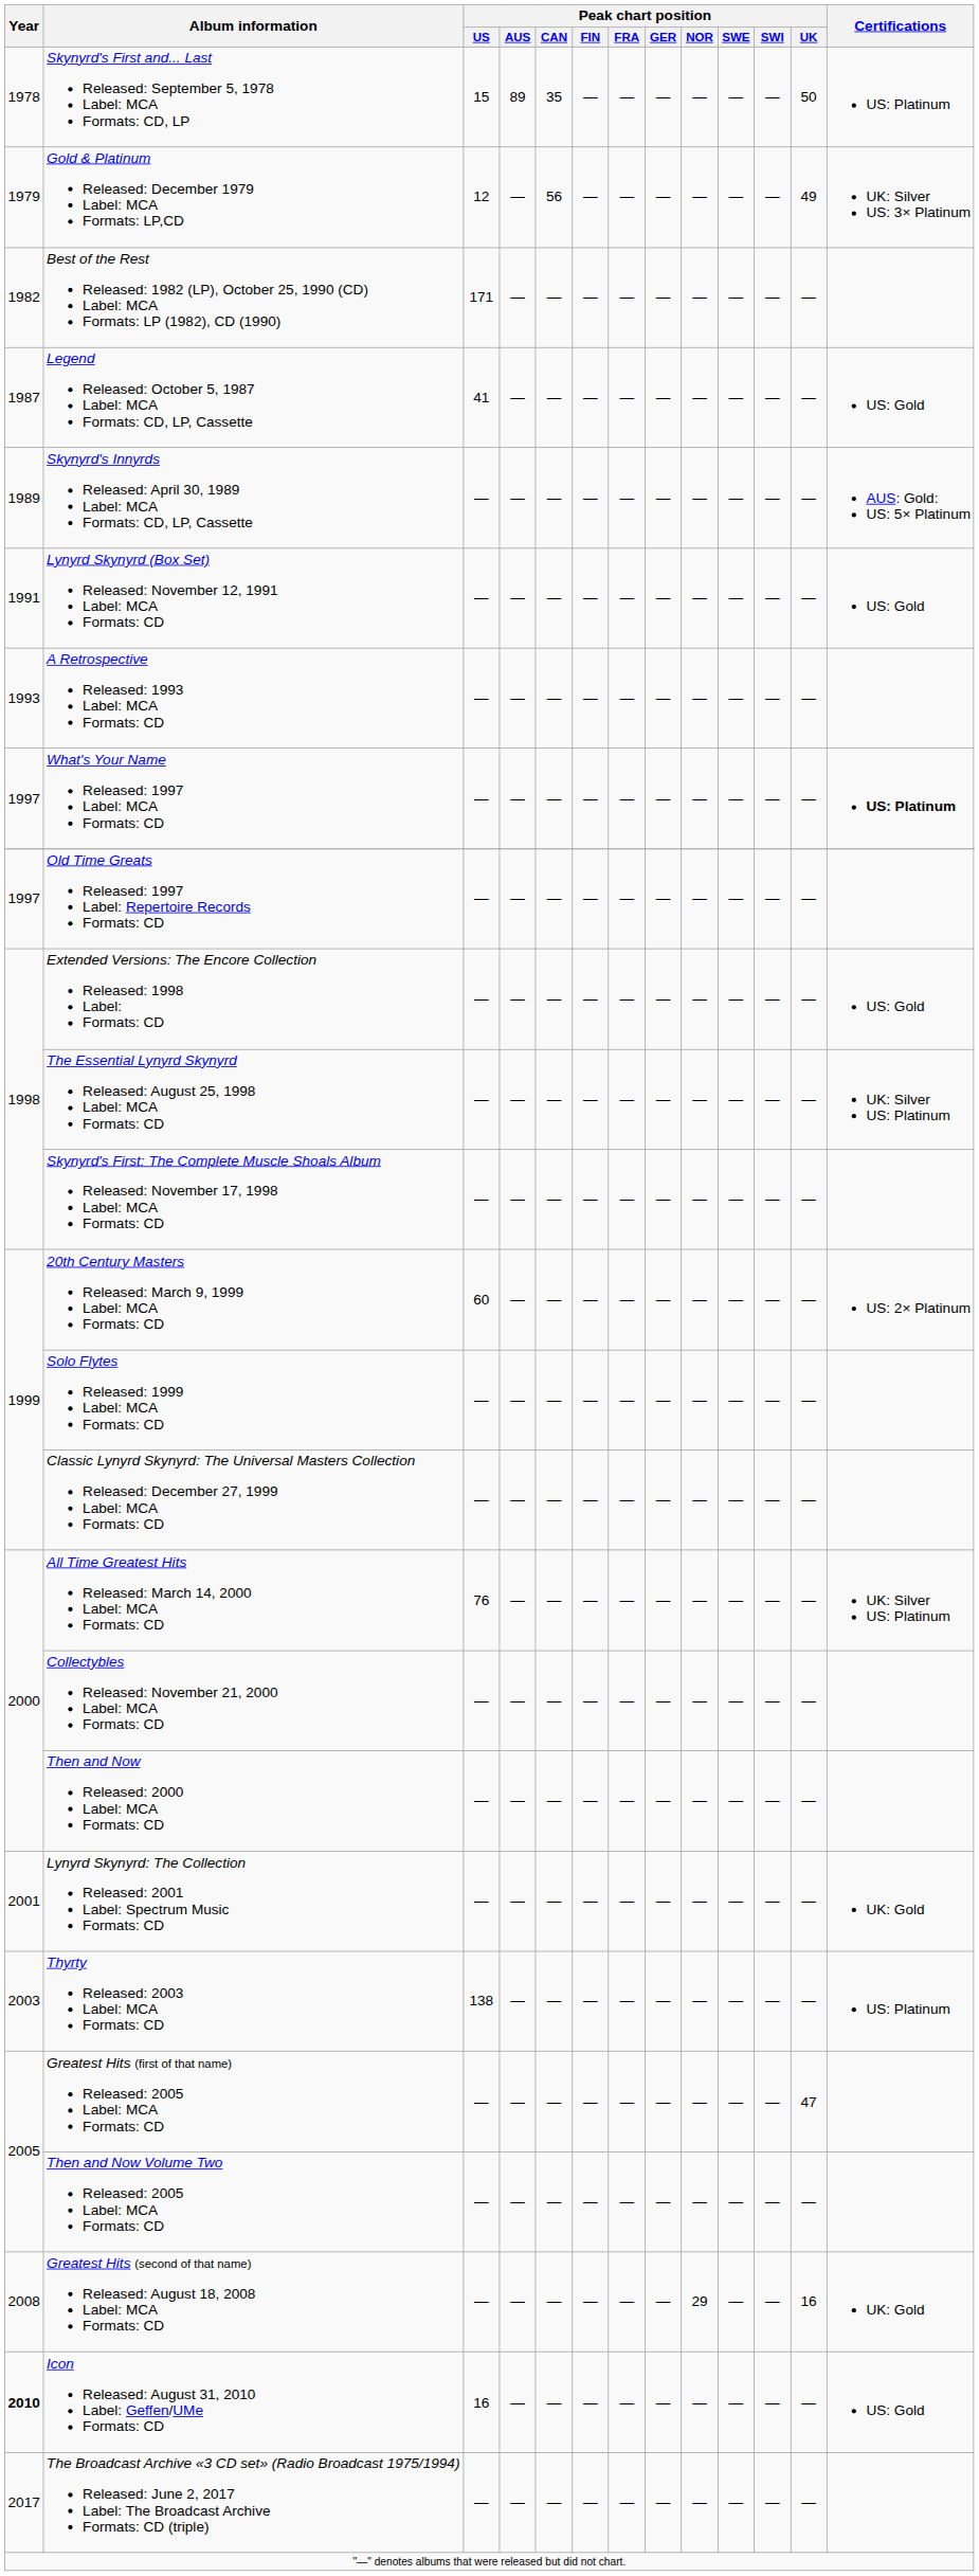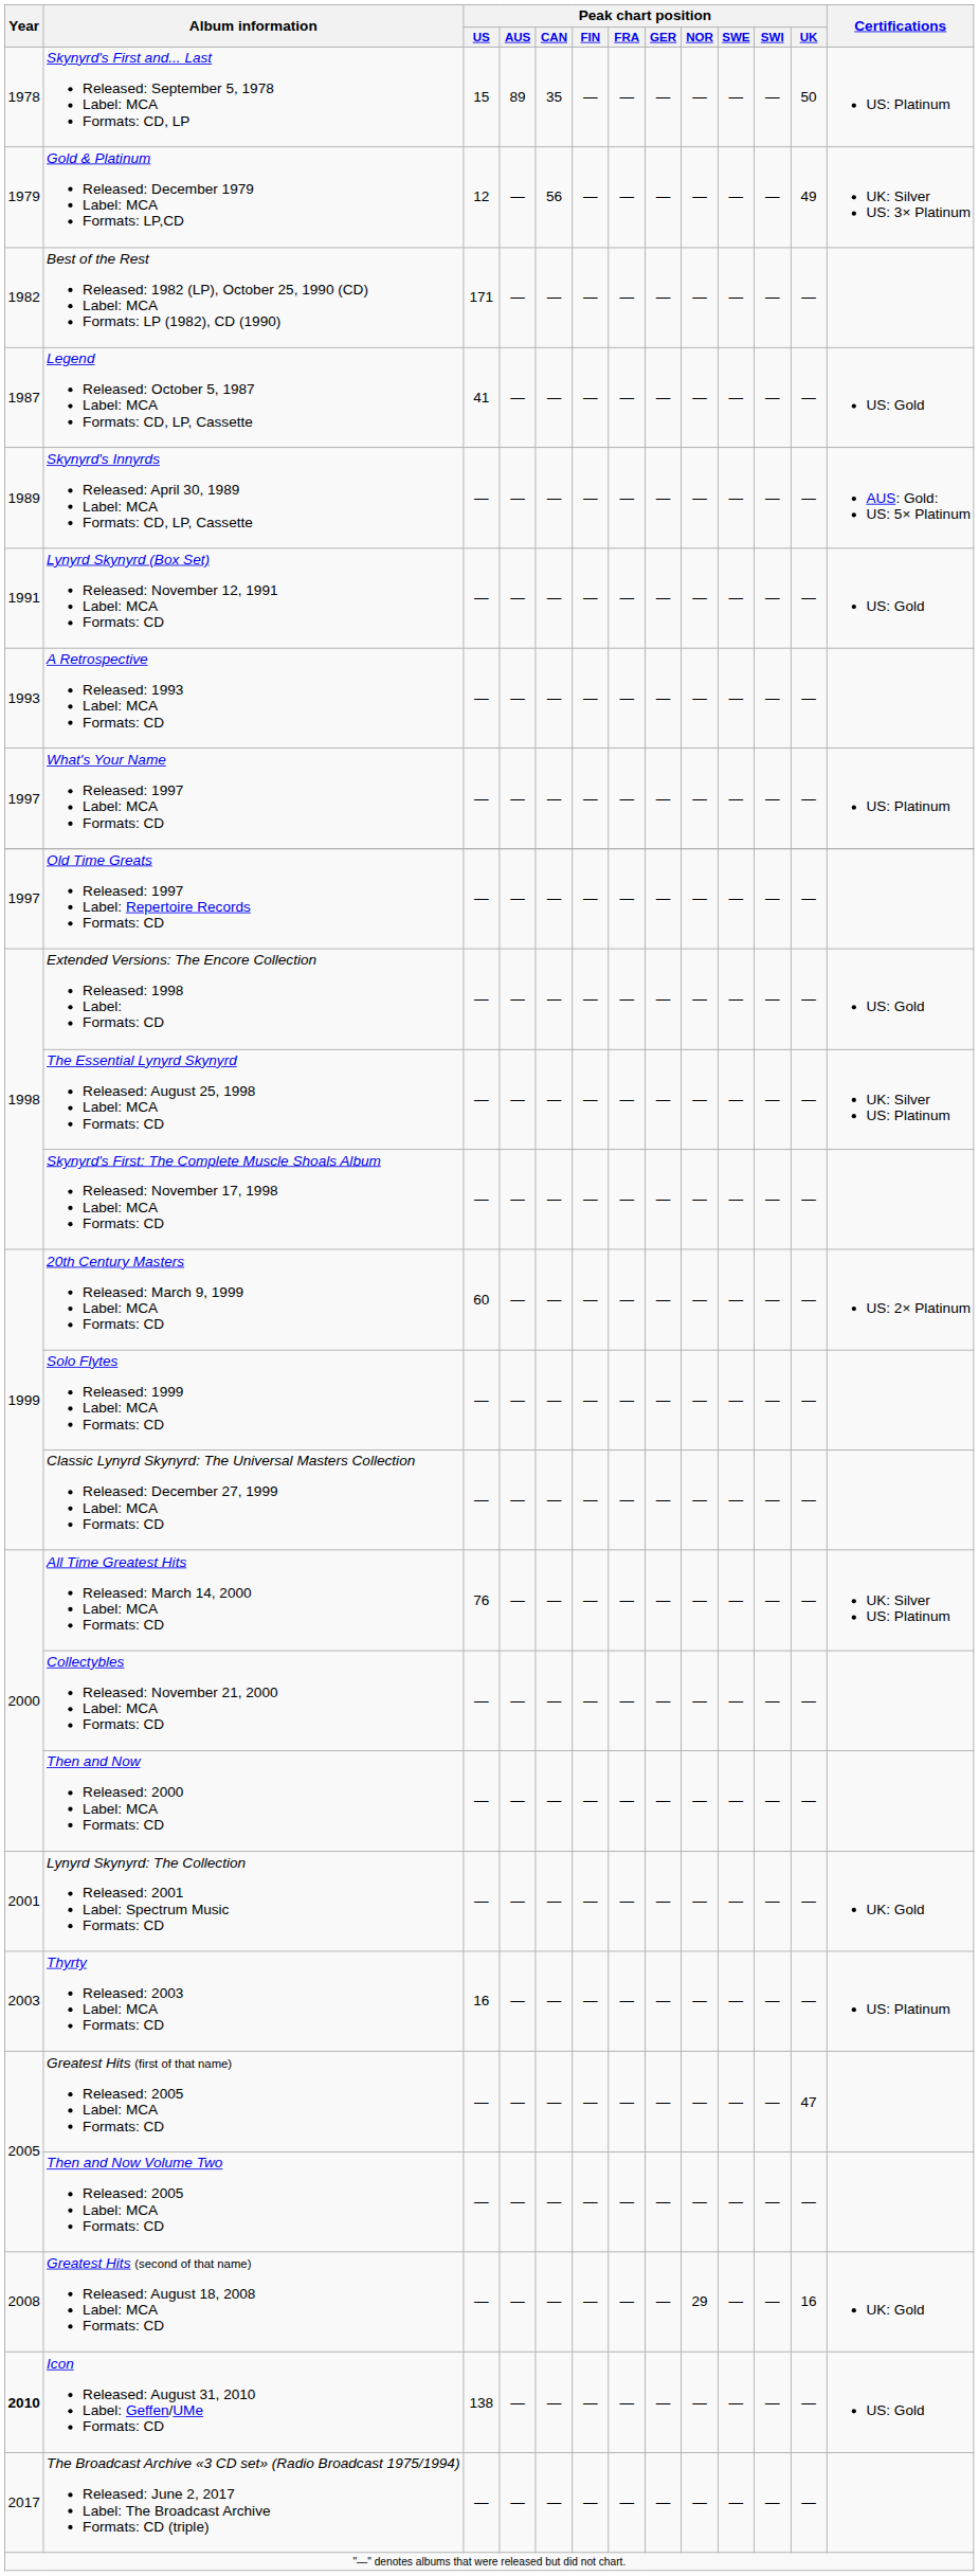 <table class="wikitable">
 <tr>
 <th rowspan="2">Year</th>
 <th rowspan="2">Album information</th>
 <th colspan="10">Peak chart position</th>
 <th rowspan=2><a href='#'>Certifications</a></th>
 </tr>
 <tr>
 <th style="width:2.5em;font-size:85%"><a href='#'>US</a><br></th>
 <th style="width:2.5em;font-size:85%"><a href='#'>AUS</a><br></th>
 <th style="width:2.5em;font-size:85%"><a href='#'>CAN</a><br></th>
 <th style="width:2.5em;font-size:85%"><a href='#'>FIN</a><br></th>
 <th style="width:2.5em;font-size:85%"><a href='#'>FRA</a><br></th>
 <th style="width:2.5em;font-size:85%"><a href='#'>GER</a><br></th>
 <th style="width:2.5em;font-size:85%"><a href='#'>NOR</a><br></th>
 <th style="width:2.5em;font-size:85%"><a href='#'>SWE</a><br></th>
 <th style="width:2.5em;font-size:85%"><a href='#'>SWI</a><br></th>
 <th style="width:2.5em;font-size:85%"><a href='#'>UK</a><br></th>
 </tr>
 <tr>
 <td>1978</td>
 <td><em><a href='#'>Skynyrd's First and... Last</a></em><br><ul><li>Released: September 5, 1978</li><li>Label: MCA</li><li>Formats: CD, LP</li></ul></td>
 <td align="center">15</td>
 <td align="center">89</td>
 <td align="center">35</td>
 <td align="center">—</td>
 <td align="center">—</td>
 <td align="center">—</td>
 <td align="center">—</td>
 <td align="center">—</td>
 <td align="center">—</td>
 <td align="center">50</td>
 <td><br><ul><li>US: Platinum</li></ul></td>
 </tr>
 <tr>
 <td>1979</td>
 <td><em><a href='#'>Gold & Platinum</a></em><br><ul><li>Released: December 1979</li><li>Label: MCA</li><li>Formats: LP,CD</li></ul></td>
 <td align="center">12</td>
 <td align="center">—</td>
 <td align="center">56</td>
 <td align="center">—</td>
 <td align="center">—</td>
 <td align="center">—</td>
 <td align="center">—</td>
 <td align="center">—</td>
 <td align="center">—</td>
 <td align="center">49</td>
 <td><br><ul><li>UK: Silver</li><li>US: 3× Platinum</li></ul></td>
 </tr>
 <tr>
 <td>1982</td>
 <td><em>Best of the Rest</em><br><ul><li>Released: 1982 (LP), October 25, 1990 (CD)</li><li>Label: MCA</li><li>Formats: LP (1982), CD (1990)</li></ul></td>
 <td align="center">171</td>
 <td align="center">—</td>
 <td align="center">—</td>
 <td align="center">—</td>
 <td align="center">—</td>
 <td align="center">—</td>
 <td align="center">—</td>
 <td align="center">—</td>
 <td align="center">—</td>
 <td align="center">—</td>
 <td></td>
 </tr>
 <tr>
 <td>1987</td>
 <td><em><a href='#'>Legend</a></em><br><ul><li>Released: October 5, 1987</li><li>Label: MCA</li><li>Formats: CD, LP, Cassette</li></ul></td>
 <td align="center">41</td>
 <td align="center">—</td>
 <td align="center">—</td>
 <td align="center">—</td>
 <td align="center">—</td>
 <td align="center">—</td>
 <td align="center">—</td>
 <td align="center">—</td>
 <td align="center">—</td>
 <td align="center">—</td>
 <td><br><ul><li>US: Gold</li></ul></td>
 </tr>
 <tr>
 <td>1989</td>
 <td><em><a href='#'>Skynyrd's Innyrds</a></em><br><ul><li>Released: April 30, 1989</li><li>Label: MCA</li><li>Formats: CD, LP, Cassette</li></ul></td>
 <td align="center">—</td>
 <td align="center">—</td>
 <td align="center">—</td>
 <td align="center">—</td>
 <td align="center">—</td>
 <td align="center">—</td>
 <td align="center">—</td>
 <td align="center">—</td>
 <td align="center">—</td>
 <td align="center">—</td>
 <td><br><ul><li><a href='#'>AUS</a>: Gold:</li><li>US: 5× Platinum</li></ul></td>
 </tr>
 <tr>
 <td>1991</td>
 <td><em><a href='#'>Lynyrd Skynyrd (Box Set)</a></em><br><ul><li>Released: November 12, 1991</li><li>Label: MCA</li><li>Formats: CD</li></ul></td>
 <td align="center">—</td>
 <td align="center">—</td>
 <td align="center">—</td>
 <td align="center">—</td>
 <td align="center">—</td>
 <td align="center">—</td>
 <td align="center">—</td>
 <td align="center">—</td>
 <td align="center">—</td>
 <td align="center">—</td>
 <td><br><ul><li>US: Gold</li></ul></td>
 </tr>
 <tr>
 <td>1993</td>
 <td><em><a href='#'>A Retrospective</a></em><br><ul><li>Released: 1993</li><li>Label: MCA</li><li>Formats: CD</li></ul></td>
 <td align="center">—</td>
 <td align="center">—</td>
 <td align="center">—</td>
 <td align="center">—</td>
 <td align="center">—</td>
 <td align="center">—</td>
 <td align="center">—</td>
 <td align="center">—</td>
 <td align="center">—</td>
 <td align="center">—</td>
 <td></td>
 </tr>
 <tr>
 <td>1997</td>
 <td><em><a href='#'>What's Your Name</a></em><br><ul><li>Released: 1997</li><li>Label: MCA</li><li>Formats: CD</li></ul></td>
 <td align="center">—</td>
 <td align="center">—</td>
 <td align="center">—</td>
 <td align="center">—</td>
 <td align="center">—</td>
 <td align="center">—</td>
 <td align="center">—</td>
 <td align="center">—</td>
 <td align="center">—</td>
 <td align="center">—</td>
-<td><strong><br><ul><li>US: Platinum</li></ul></strong></td>
+<td><br><ul><li>US: Platinum</li></ul></td>
 </tr>
 <tr>
 </tr>
 <tr>
 <td>1997</td>
 <td><em><a href='#'>Old Time Greats</a></em><br><ul><li>Released: 1997</li><li>Label: <a href='#'>Repertoire Records</a></li><li>Formats: CD</li></ul></td>
 <td align="center">—</td>
 <td align="center">—</td>
 <td align="center">—</td>
 <td align="center">—</td>
 <td align="center">—</td>
 <td align="center">—</td>
 <td align="center">—</td>
 <td align="center">—</td>
 <td align="center">—</td>
 <td align="center">—</td>
 <td></td>
 </tr>
 <tr>
 <td rowspan=3>1998</td>
 <td><em>Extended Versions: The Encore Collection</em><br><ul><li>Released: 1998</li><li>Label:</li><li>Formats: CD</li></ul></td>
 <td align="center">—</td>
 <td align="center">—</td>
 <td align="center">—</td>
 <td align="center">—</td>
 <td align="center">—</td>
 <td align="center">—</td>
 <td align="center">—</td>
 <td align="center">—</td>
 <td align="center">—</td>
 <td align="center">—</td>
 <td><br><ul><li>US: Gold</li></ul></td>
 </tr>
 <tr>
 <td><em><a href='#'>The Essential Lynyrd Skynyrd</a></em><br><ul><li>Released: August 25, 1998</li><li>Label: MCA</li><li>Formats: CD</li></ul></td>
 <td align="center">—</td>
 <td align="center">—</td>
 <td align="center">—</td>
 <td align="center">—</td>
 <td align="center">—</td>
 <td align="center">—</td>
 <td align="center">—</td>
 <td align="center">—</td>
 <td align="center">—</td>
 <td align="center">—</td>
 <td><br><ul><li>UK: Silver</li><li>US: Platinum</li></ul></td>
 </tr>
 <tr>
 <td><em><a href='#'>Skynyrd's First: The Complete Muscle Shoals Album</a></em><br><ul><li>Released: November 17, 1998</li><li>Label: MCA</li><li>Formats: CD</li></ul></td>
 <td align="center">—</td>
 <td align="center">—</td>
 <td align="center">—</td>
 <td align="center">—</td>
 <td align="center">—</td>
 <td align="center">—</td>
 <td align="center">—</td>
 <td align="center">—</td>
 <td align="center">—</td>
 <td align="center">—</td>
 <td></td>
 </tr>
 <tr>
 <td rowspan="3">1999</td>
 <td><em><a href='#'>20th Century Masters</a></em><br><ul><li>Released: March 9, 1999</li><li>Label: MCA</li><li>Formats: CD</li></ul></td>
 <td align="center">60</td>
 <td align="center">—</td>
 <td align="center">—</td>
 <td align="center">—</td>
 <td align="center">—</td>
 <td align="center">—</td>
 <td align="center">—</td>
 <td align="center">—</td>
 <td align="center">—</td>
 <td align="center">—</td>
 <td><br><ul><li>US: 2× Platinum</li></ul></td>
 </tr>
 <tr>
 <td><em><a href='#'>Solo Flytes</a></em><br><ul><li>Released: 1999</li><li>Label: MCA</li><li>Formats: CD</li></ul></td>
 <td align="center">—</td>
 <td align="center">—</td>
 <td align="center">—</td>
 <td align="center">—</td>
 <td align="center">—</td>
 <td align="center">—</td>
 <td align="center">—</td>
 <td align="center">—</td>
 <td align="center">—</td>
 <td align="center">—</td>
 <td></td>
 </tr>
 <tr>
 <td><em>Classic Lynyrd Skynyrd: The Universal Masters Collection</em><br><ul><li>Released: December 27, 1999</li><li>Label: MCA</li><li>Formats: CD</li></ul></td>
 <td align="center">—</td>
 <td align="center">—</td>
 <td align="center">—</td>
 <td align="center">—</td>
 <td align="center">—</td>
 <td align="center">—</td>
 <td align="center">—</td>
 <td align="center">—</td>
 <td align="center">—</td>
 <td align="center">—</td>
 <td></td>
 </tr>
 <tr>
 <td rowspan=3>2000</td>
 <td><em><a href='#'>All Time Greatest Hits</a></em><br><ul><li>Released: March 14, 2000</li><li>Label: MCA</li><li>Formats: CD</li></ul></td>
 <td align="center">76</td>
 <td align="center">—</td>
 <td align="center">—</td>
 <td align="center">—</td>
 <td align="center">—</td>
 <td align="center">—</td>
 <td align="center">—</td>
 <td align="center">—</td>
 <td align="center">—</td>
 <td align="center">—</td>
 <td><br><ul><li>UK: Silver</li><li>US: Platinum</li></ul></td>
 </tr>
 <tr>
 <td><em><a href='#'>Collectybles</a></em><br><ul><li>Released: November 21, 2000</li><li>Label: MCA</li><li>Formats: CD</li></ul></td>
 <td align="center">—</td>
 <td align="center">—</td>
 <td align="center">—</td>
 <td align="center">—</td>
 <td align="center">—</td>
 <td align="center">—</td>
 <td align="center">—</td>
 <td align="center">—</td>
 <td align="center">—</td>
 <td align="center">—</td>
 <td></td>
 </tr>
 <tr>
 <td><em><a href='#'>Then and Now</a></em><br><ul><li>Released: 2000</li><li>Label: MCA</li><li>Formats: CD</li></ul></td>
 <td align="center">—</td>
 <td align="center">—</td>
 <td align="center">—</td>
 <td align="center">—</td>
 <td align="center">—</td>
 <td align="center">—</td>
 <td align="center">—</td>
 <td align="center">—</td>
 <td align="center">—</td>
 <td align="center">—</td>
 <td></td>
 </tr>
 <tr>
 <td>2001</td>
 <td><em>Lynyrd Skynyrd:  The Collection</em><br><ul><li>Released: 2001</li><li>Label: Spectrum Music</li><li>Formats: CD</li></ul></td>
 <td align="center">—</td>
 <td align="center">—</td>
 <td align="center">—</td>
 <td align="center">—</td>
 <td align="center">—</td>
 <td align="center">—</td>
 <td align="center">—</td>
 <td align="center">—</td>
 <td align="center">—</td>
 <td align="center">—</td>
 <td><br><ul><li>UK: Gold</li></ul></td>
 </tr>
 <tr>
 <td>2003</td>
 <td><em><a href='#'>Thyrty</a></em><br><ul><li>Released: 2003</li><li>Label: MCA</li><li>Formats: CD</li></ul></td>
-<td align="center">138</td>
+<td align="center">16</td>
 <td align="center">—</td>
 <td align="center">—</td>
 <td align="center">—</td>
 <td align="center">—</td>
 <td align="center">—</td>
 <td align="center">—</td>
 <td align="center">—</td>
 <td align="center">—</td>
 <td align="center">—</td>
 <td><br><ul><li>US: Platinum</li></ul></td>
 </tr>
 <tr>
 <td rowspan=2>2005</td>
 <td><em>Greatest Hits</em> <small>(first of that name)</small><br><ul><li>Released: 2005</li><li>Label: MCA</li><li>Formats: CD</li></ul></td>
 <td align="center">—</td>
 <td align="center">—</td>
 <td align="center">—</td>
 <td align="center">—</td>
 <td align="center">—</td>
 <td align="center">—</td>
 <td align="center">—</td>
 <td align="center">—</td>
 <td align="center">—</td>
 <td align="center">47</td>
 <td></td>
 </tr>
 <tr>
 <td><em><a href='#'>Then and Now Volume Two</a></em><br><ul><li>Released: 2005</li><li>Label: MCA</li><li>Formats: CD</li></ul></td>
 <td align="center">—</td>
 <td align="center">—</td>
 <td align="center">—</td>
 <td align="center">—</td>
 <td align="center">—</td>
 <td align="center">—</td>
 <td align="center">—</td>
 <td align="center">—</td>
 <td align="center">—</td>
 <td align="center">—</td>
 <td></td>
 </tr>
 <tr>
 <td>2008</td>
 <td><em><a href='#'>Greatest Hits</a></em> <small>(second of that name)</small><br><ul><li>Released: August 18, 2008</li><li>Label: MCA</li><li>Formats: CD</li></ul></td>
 <td align="center">—</td>
 <td align="center">—</td>
 <td align="center">—</td>
 <td align="center">—</td>
 <td align="center">—</td>
 <td align="center">—</td>
 <td align="center">29</td>
 <td align="center">—</td>
 <td align="center">—</td>
 <td align="center">16</td>
 <td><br><ul><li>UK: Gold</li></ul></td>
 </tr>
 <tr>
 <td><strong>2010</strong></td>
 <td><em><a href='#'>Icon</a></em><br><ul><li>Released: August 31, 2010</li><li>Label: <a href='#'>Geffen</a>/<a href='#'>UMe</a></li><li>Formats: CD</li></ul></td>
-<td align="center">16</td>
+<td align="center">138</td>
 <td align="center">—</td>
 <td align="center">—</td>
 <td align="center">—</td>
 <td align="center">—</td>
 <td align="center">—</td>
 <td align="center">—</td>
 <td align="center">—</td>
 <td align="center">—</td>
 <td align="center">—</td>
 <td><br><ul><li>US: Gold</li></ul></td>
 </tr>
 <tr>
 <td>2017</td>
 <td><em>The Broadcast Archive «3 CD set» (Radio Broadcast 1975/1994)</em><br><ul><li>Released: June 2, 2017</li><li>Label: The Broadcast Archive</li><li>Formats: CD (triple)</li></ul></td>
 <td align="center">—</td>
 <td align="center">—</td>
 <td align="center">—</td>
 <td align="center">—</td>
 <td align="center">—</td>
 <td align="center">—</td>
 <td align="center">—</td>
 <td align="center">—</td>
 <td align="center">—</td>
 <td align="center">—</td>
 <td></td>
 </tr>
 <tr>
 <td align="center" colspan="13" style="font-size: 9pt">"—" denotes albums that were released but did not chart.</td>
 </tr>
 </table>
